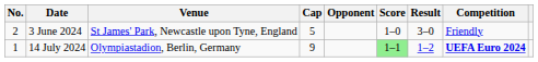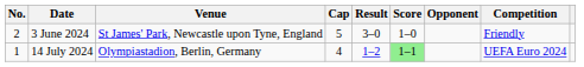 <table class="wikitable sortable">
 <tr>
 <th scope="col">No.</th>
 <th scope="col">Date</th>
 <th scope="col">Venue</th>
 <th scope="col">Cap</th>
+<th scope="col">Result</th>
+<th scope="col">Score</th>
 <th scope="col">Opponent</th>
-<th scope="col">Score</th>
-<th scope="col">Result</th>
 <th scope="col">Competition</th>
 <th scope="col" class="unsortable"></th>
 </tr>
 <tr>
 <td style="text-align: center;">2</td>
 <td>3 June 2024</td>
 <td><a href='#'>St James' Park</a>, Newcastle upon Tyne, England</td>
 <td style="text-align: center;">5</td>
+<td style="text-align: center;">3–0</td>
+<td style="text-align: center;">1–0</td>
 <td></td>
-<td style="text-align: center;">1–0</td>
-<td style="text-align: center;">3–0</td>
 <td><a href='#'>Friendly</a></td>
 <td style="text-align: center;"></td>
 </tr>
 <tr>
 <td style="text-align: center;">1</td>
 <td>14 July 2024</td>
 <td><a href='#'>Olympiastadion</a>, Berlin, Germany</td>
-<td style="text-align: center;">9</td>
+<td style="text-align: center;">4</td>
+<td style="text-align: center;"><a href='#'>1–2</a></td>
+<td style="background: lightgreen; text-align: center;">1–1</td>
 <td></td>
-<td style="background: lightgreen; text-align: center;">1–1</td>
-<td style="text-align: center;"><a href='#'>1–2</a></td>
-<td><strong><a href='#'>UEFA Euro 2024</a></strong></td>
+<td><a href='#'>UEFA Euro 2024</a></td>
 <td style="text-align: center;"></td>
 </tr>
 </table>
